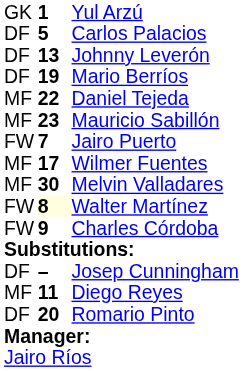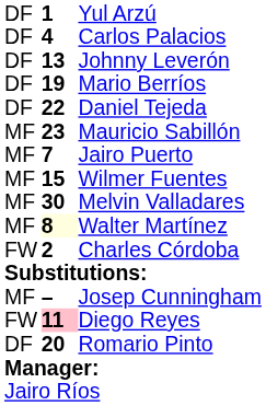 <table style = "font-size: 90%" cellspacing = "0" cellpadding = "0">
 <tr>
 <td colspan = 4></td>
 </tr>
 <tr>
 <th style="width:25px;"></th>
 <th style="width:25px;"></th>
 </tr>
 <tr>
-<td>GK</td>
+<td>DF</td>
 <td><strong>1</strong></td>
 <td> <a href='#'>Yul Arzú</a></td>
 </tr>
 <tr>
 <td>DF</td>
-<td><strong>5</strong></td>
+<td><strong>4</strong></td>
 <td> <a href='#'>Carlos Palacios</a></td>
 </tr>
 <tr>
 <td>DF</td>
 <td><strong>13</strong></td>
 <td> <a href='#'>Johnny Leverón</a></td>
 <td></td>
 <td></td>
 </tr>
 <tr>
 <td>DF</td>
 <td><strong>19</strong></td>
 <td> <a href='#'>Mario Berríos</a></td>
 </tr>
 <tr>
-<td>MF</td>
+<td>DF</td>
 <td><strong>22</strong></td>
 <td> <a href='#'>Daniel Tejeda</a></td>
 </tr>
 <tr>
 <td>MF</td>
 <td><strong>23</strong></td>
 <td> <a href='#'>Mauricio Sabillón</a></td>
 </tr>
 <tr>
-<td>FW</td>
+<td>MF</td>
 <td><strong>7</strong></td>
 <td> <a href='#'>Jairo Puerto</a></td>
 </tr>
 <tr>
 <td>MF</td>
-<td><strong>17</strong></td>
+<td><strong>15</strong></td>
 <td> <a href='#'>Wilmer Fuentes</a></td>
 <td></td>
 <td></td>
 </tr>
 <tr>
 <td>MF</td>
 <td><strong>30</strong></td>
 <td> <a href='#'>Melvin Valladares</a></td>
 <td></td>
 <td></td>
 </tr>
 <tr>
-<td>FW</td>
+<td>MF</td>
 <td style="background: lightyellow;"><strong>8</strong></td>
 <td> <a href='#'>Walter Martínez</a></td>
 </tr>
 <tr>
 <td>FW</td>
-<td><strong>9</strong></td>
+<td><strong>2</strong></td>
 <td> <a href='#'>Charles Córdoba</a></td>
 <td></td>
 <td></td>
 </tr>
 <tr>
 <td colspan = 3><strong>Substitutions:</strong></td>
 </tr>
 <tr>
-<td>DF</td>
+<td>MF</td>
 <td><strong>–</strong></td>
 <td> <a href='#'>Josep Cunningham</a></td>
 <td></td>
 <td></td>
 <td></td>
 <td></td>
 </tr>
 <tr>
-<td>MF</td>
-<td><strong>11</strong></td>
+<td>FW</td>
+<td style="background: pink;"><strong>11</strong></td>
 <td> <a href='#'>Diego Reyes</a></td>
 <td></td>
 <td></td>
 </tr>
 <tr>
 <td>DF</td>
 <td><strong>20</strong></td>
 <td> <a href='#'>Romario Pinto</a></td>
 <td></td>
 <td></td>
 </tr>
 <tr>
 <td colspan = 3><strong>Manager:</strong></td>
 </tr>
 <tr>
 <td colspan = 3> <a href='#'>Jairo Ríos</a></td>
 </tr>
 </table>
